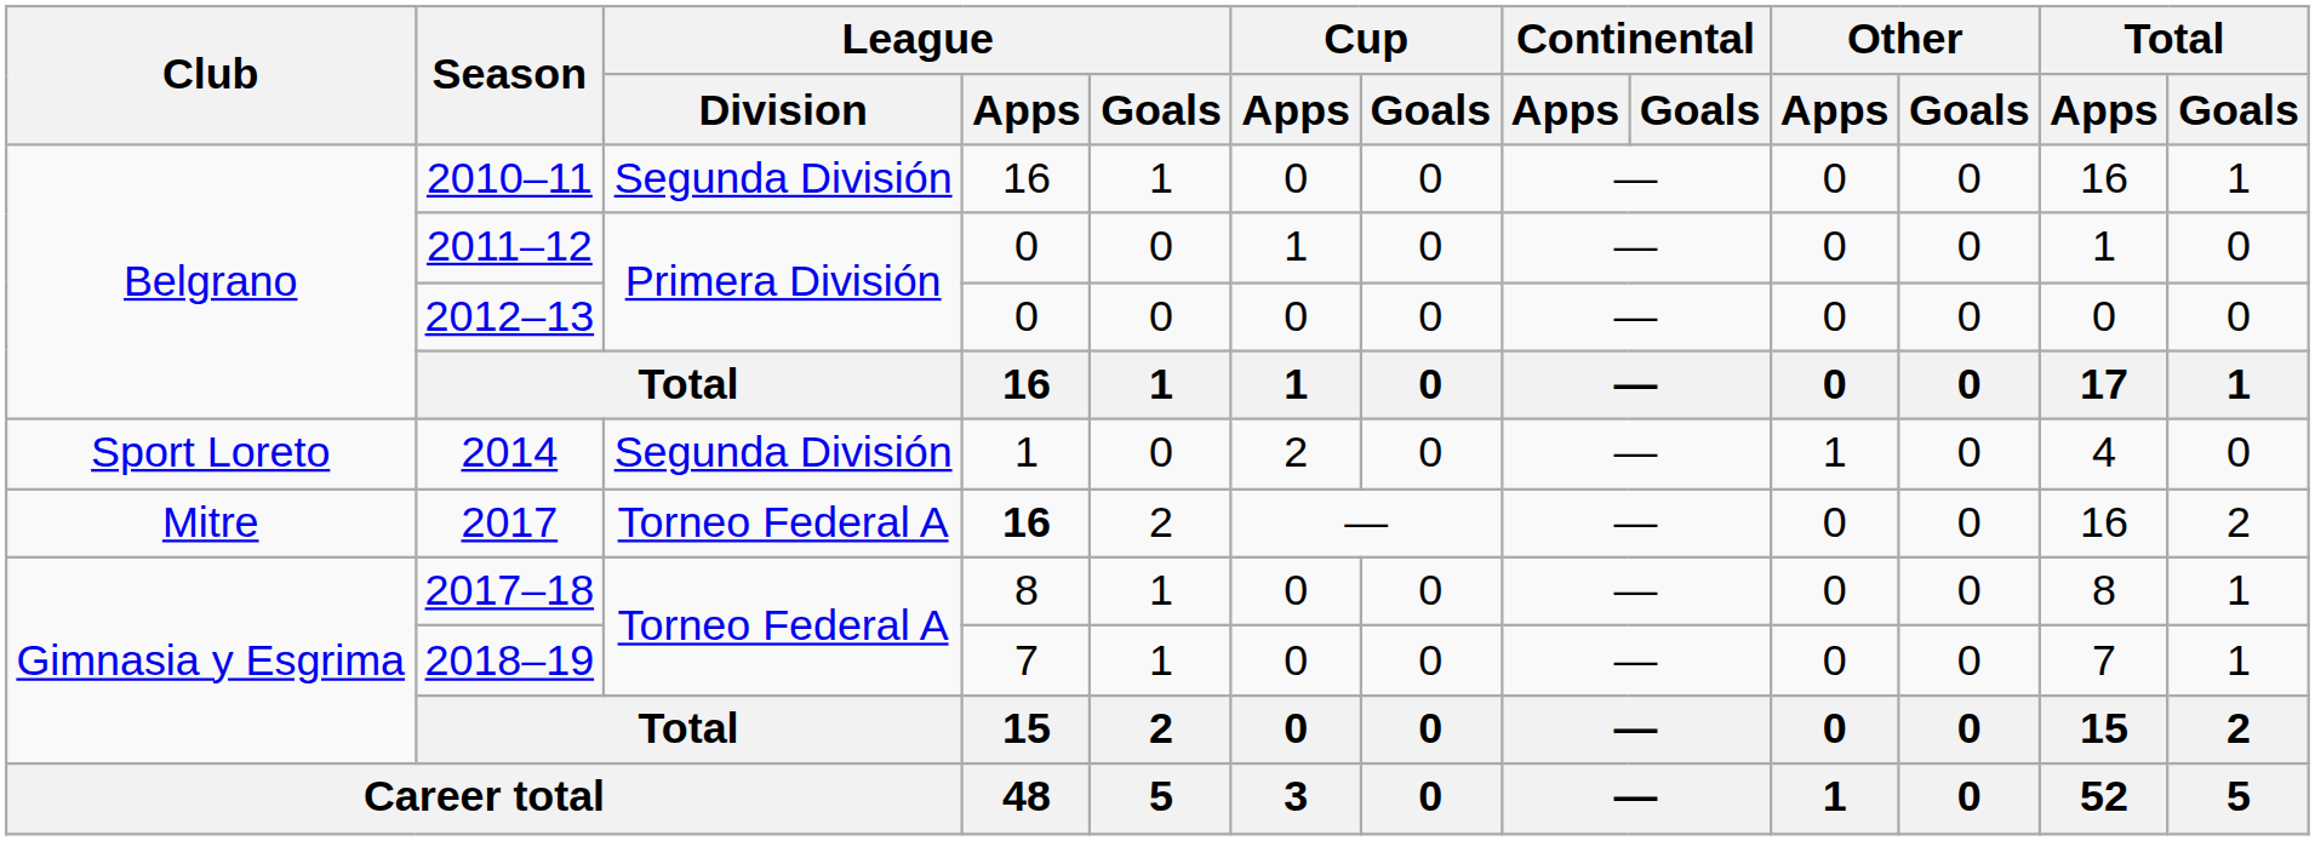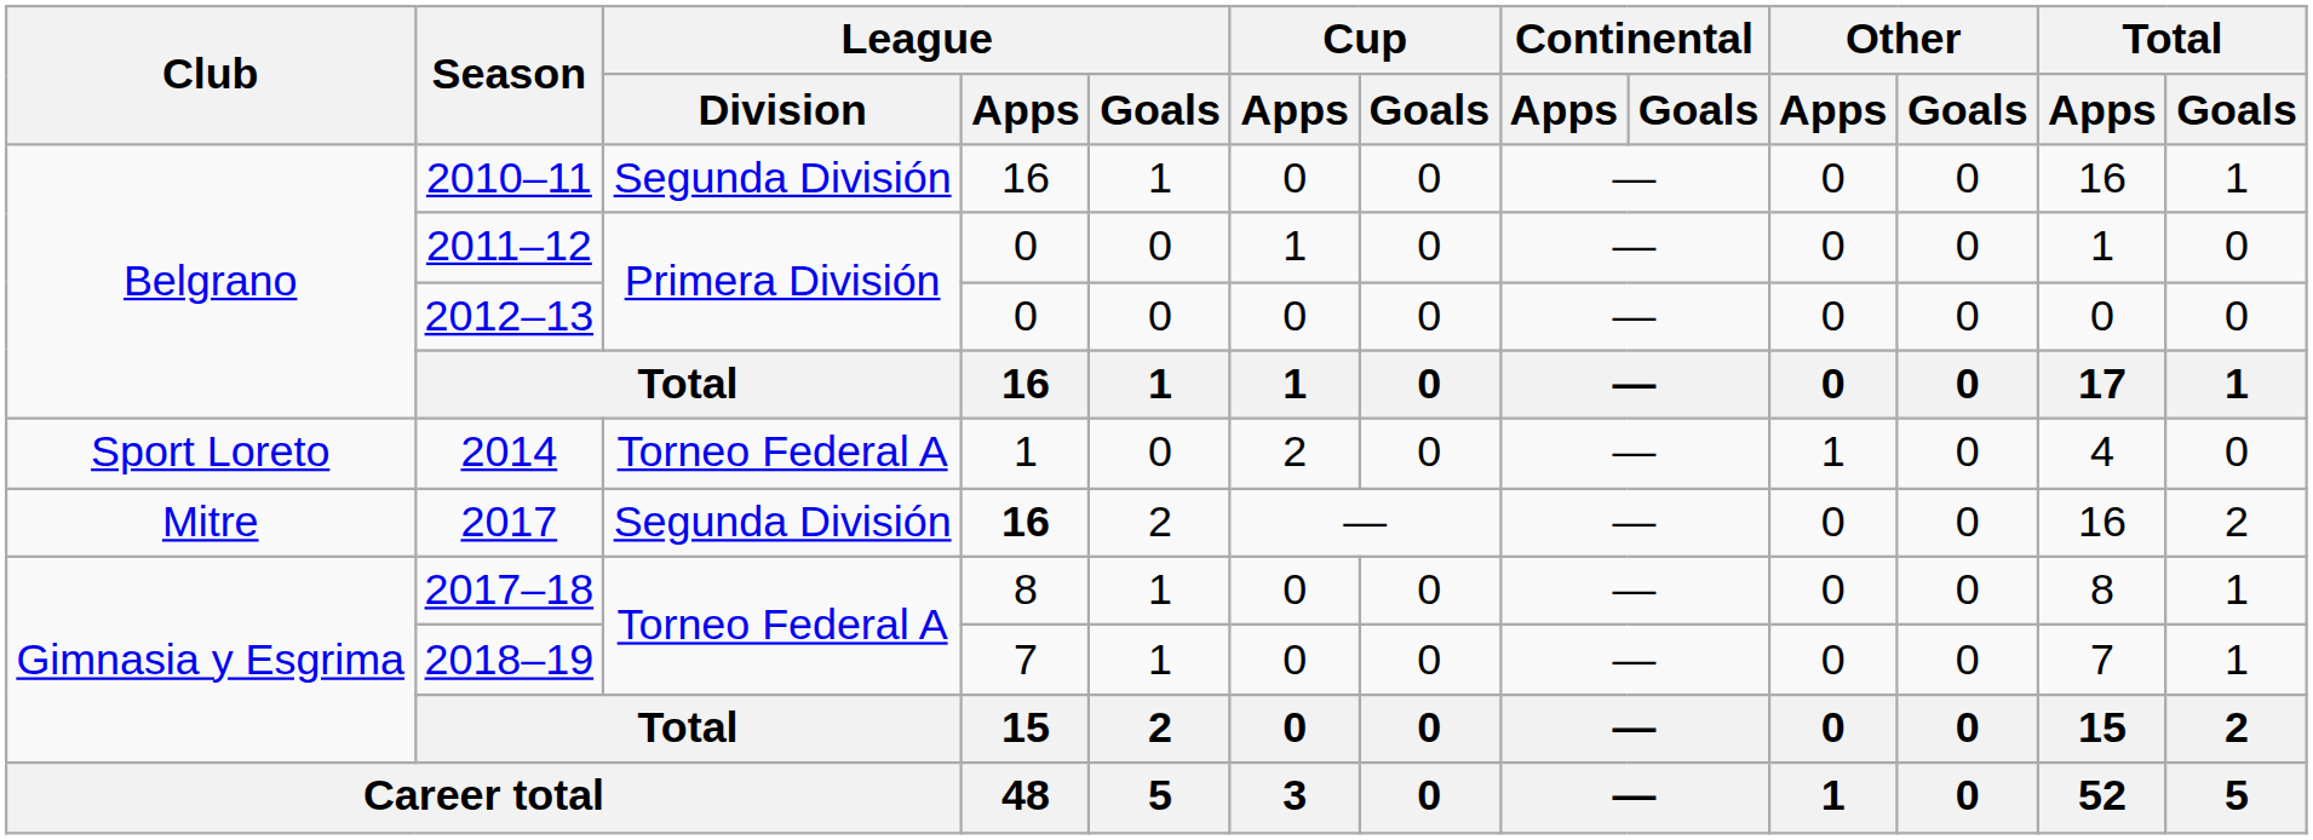 <table class="wikitable" style="text-align:center">
 <tr>
 <th rowspan="2">Club</th>
 <th rowspan="2">Season</th>
 <th colspan="3">League</th>
 <th colspan="2">Cup</th>
 <th colspan="2">Continental</th>
 <th colspan="2">Other</th>
 <th colspan="2">Total</th>
 </tr>
 <tr>
 <th>Division</th>
 <th>Apps</th>
 <th>Goals</th>
 <th>Apps</th>
 <th>Goals</th>
 <th>Apps</th>
 <th>Goals</th>
 <th>Apps</th>
 <th>Goals</th>
 <th>Apps</th>
 <th>Goals</th>
 </tr>
 <tr>
 <td rowspan="4"><a href='#'>Belgrano</a></td>
 <td><a href='#'>2010–11</a></td>
 <td rowspan="1"><a href='#'>Segunda División</a></td>
 <td>16</td>
 <td>1</td>
 <td>0</td>
 <td>0</td>
 <td colspan="2">—</td>
 <td>0</td>
 <td>0</td>
 <td>16</td>
 <td>1</td>
 </tr>
 <tr>
 <td><a href='#'>2011–12</a></td>
 <td rowspan="2"><a href='#'>Primera División</a></td>
 <td>0</td>
 <td>0</td>
 <td>1</td>
 <td>0</td>
 <td colspan="2">—</td>
 <td>0</td>
 <td>0</td>
 <td>1</td>
 <td>0</td>
 </tr>
 <tr>
 <td><a href='#'>2012–13</a></td>
 <td>0</td>
 <td>0</td>
 <td>0</td>
 <td>0</td>
 <td colspan="2">—</td>
 <td>0</td>
 <td>0</td>
 <td>0</td>
 <td>0</td>
 </tr>
 <tr>
 <th colspan="2">Total</th>
 <th>16</th>
 <th>1</th>
 <th>1</th>
 <th>0</th>
 <th colspan="2">—</th>
 <th>0</th>
 <th>0</th>
 <th>17</th>
 <th>1</th>
 </tr>
 <tr>
 <td rowspan="1"><a href='#'>Sport Loreto</a></td>
 <td><a href='#'>2014</a></td>
-<td rowspan="1"><a href='#'>Segunda División</a></td>
+<td rowspan="1"><a href='#'>Torneo Federal A</a></td>
 <td>1</td>
 <td>0</td>
 <td>2</td>
 <td>0</td>
 <td colspan="2">—</td>
 <td>1</td>
 <td>0</td>
 <td>4</td>
 <td>0</td>
 </tr>
 <tr>
 <td rowspan="1"><a href='#'>Mitre</a></td>
 <td><a href='#'>2017</a></td>
-<td rowspan="1"><a href='#'>Torneo Federal A</a></td>
+<td rowspan="1"><a href='#'>Segunda División</a></td>
 <td><strong>16</strong></td>
 <td>2</td>
 <td colspan="2">—</td>
 <td colspan="2">—</td>
 <td>0</td>
 <td>0</td>
 <td>16</td>
 <td>2</td>
 </tr>
 <tr>
 <td rowspan="3"><a href='#'>Gimnasia y Esgrima</a></td>
 <td><a href='#'>2017–18</a></td>
 <td rowspan="2"><a href='#'>Torneo Federal A</a></td>
 <td>8</td>
 <td>1</td>
 <td>0</td>
 <td>0</td>
 <td colspan="2">—</td>
 <td>0</td>
 <td>0</td>
 <td>8</td>
 <td>1</td>
 </tr>
 <tr>
 <td><a href='#'>2018–19</a></td>
 <td>7</td>
 <td>1</td>
 <td>0</td>
 <td>0</td>
 <td colspan="2">—</td>
 <td>0</td>
 <td>0</td>
 <td>7</td>
 <td>1</td>
 </tr>
 <tr>
 <th colspan="2">Total</th>
 <th>15</th>
 <th>2</th>
 <th>0</th>
 <th>0</th>
 <th colspan="2">—</th>
 <th>0</th>
 <th>0</th>
 <th>15</th>
 <th>2</th>
 </tr>
 <tr>
 <th colspan="3">Career total</th>
 <th>48</th>
 <th>5</th>
 <th>3</th>
 <th>0</th>
 <th colspan="2">—</th>
 <th>1</th>
 <th>0</th>
 <th>52</th>
 <th>5</th>
 </tr>
 </table>
